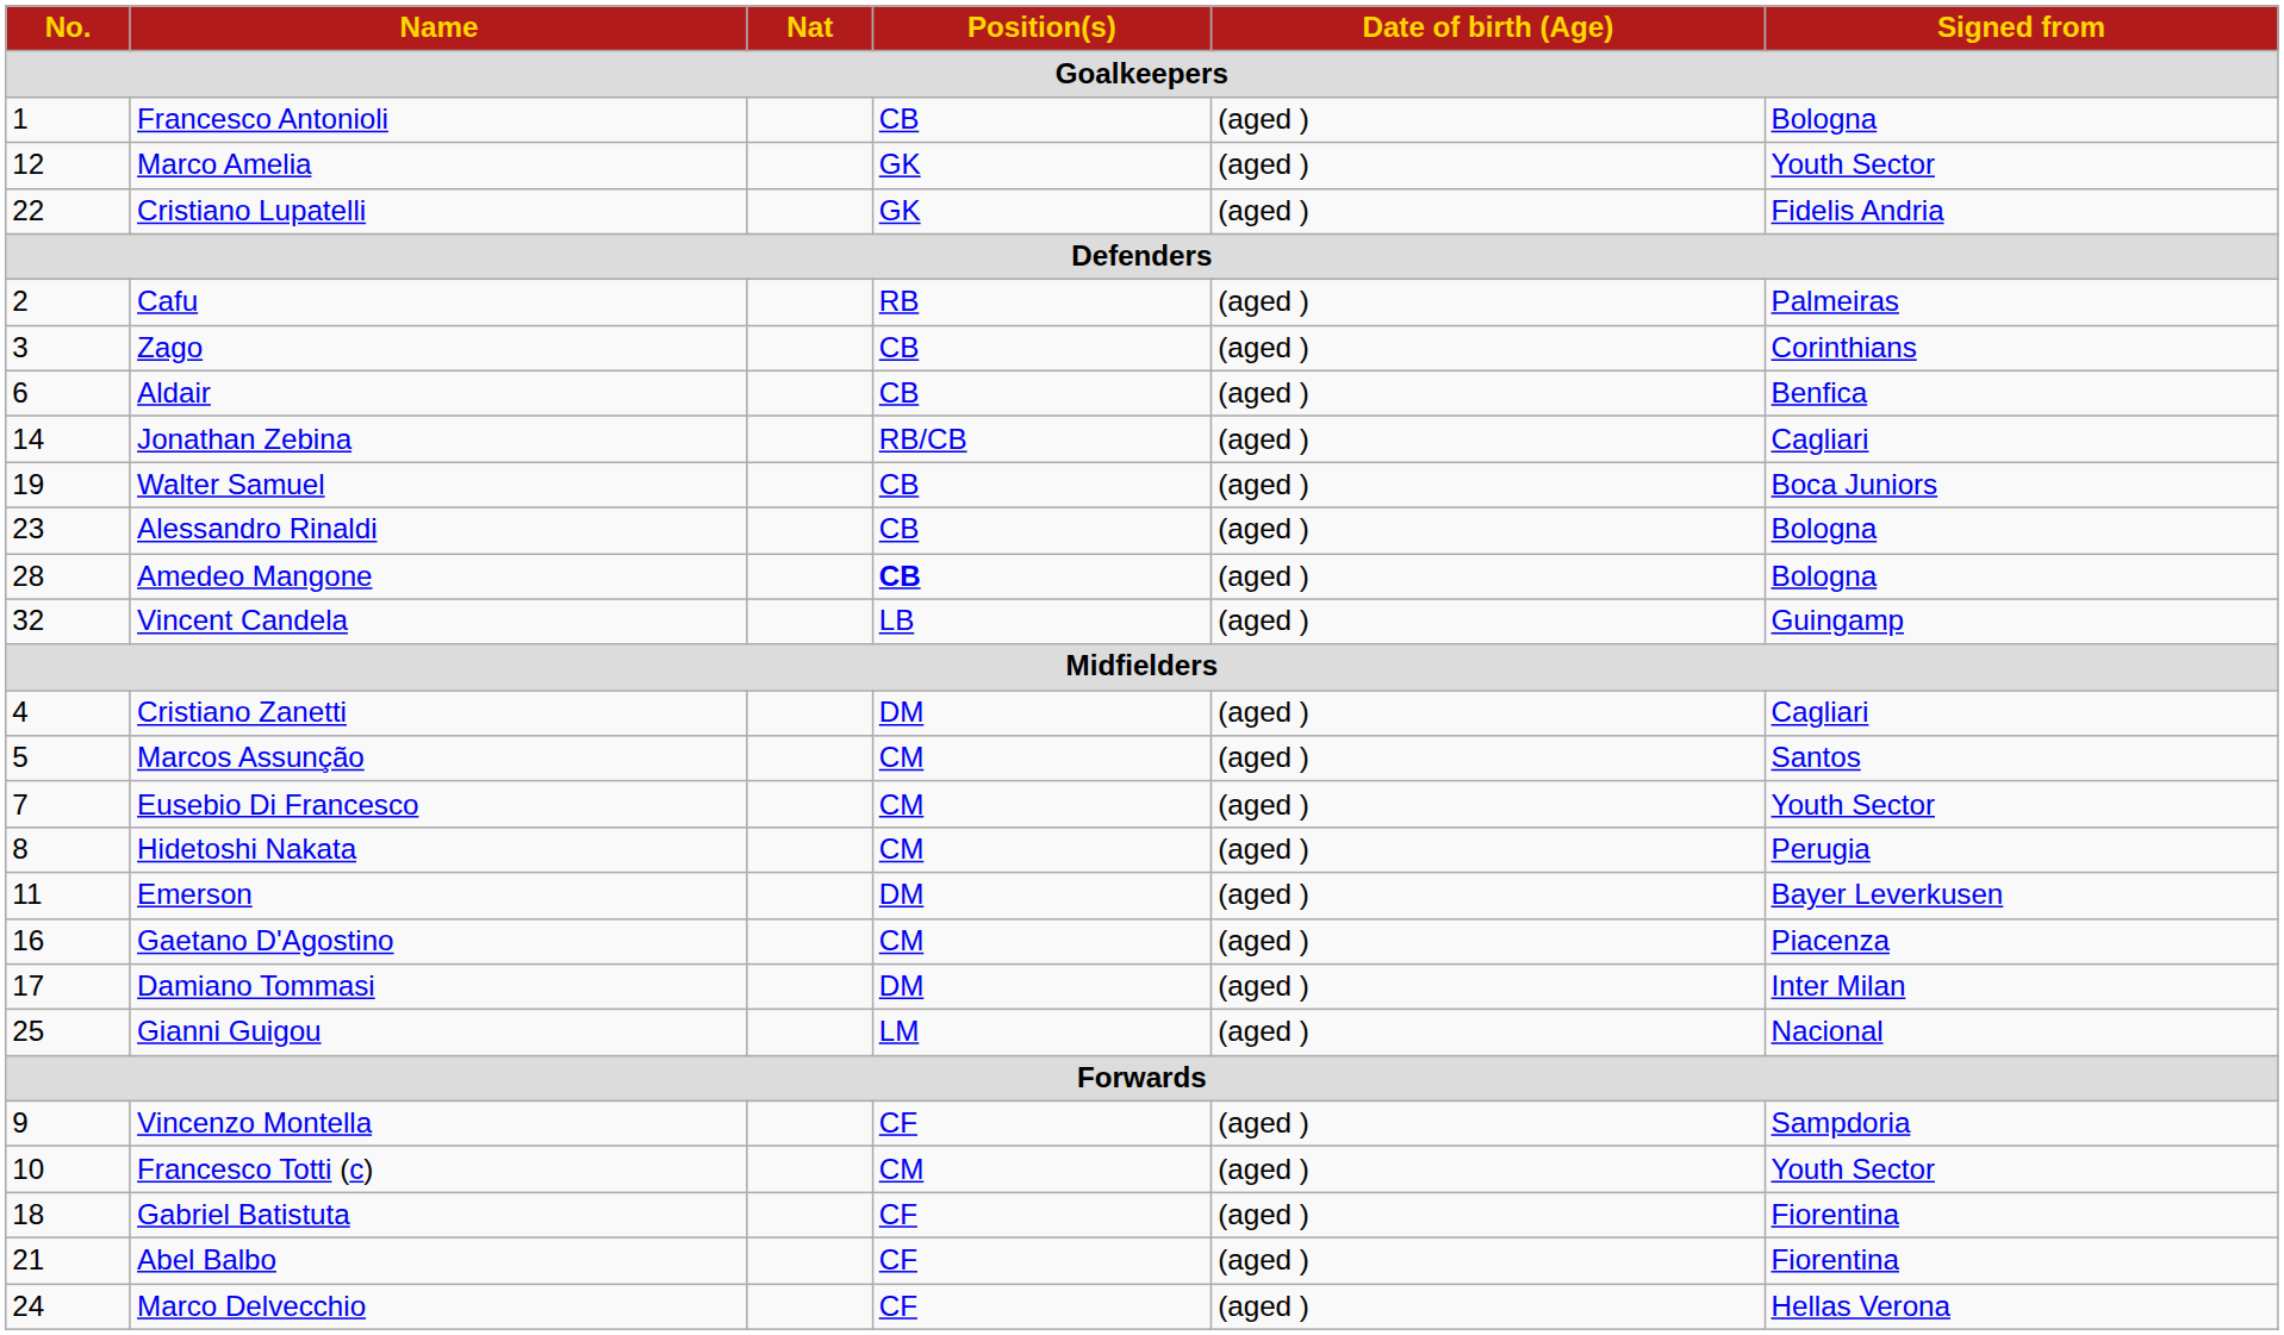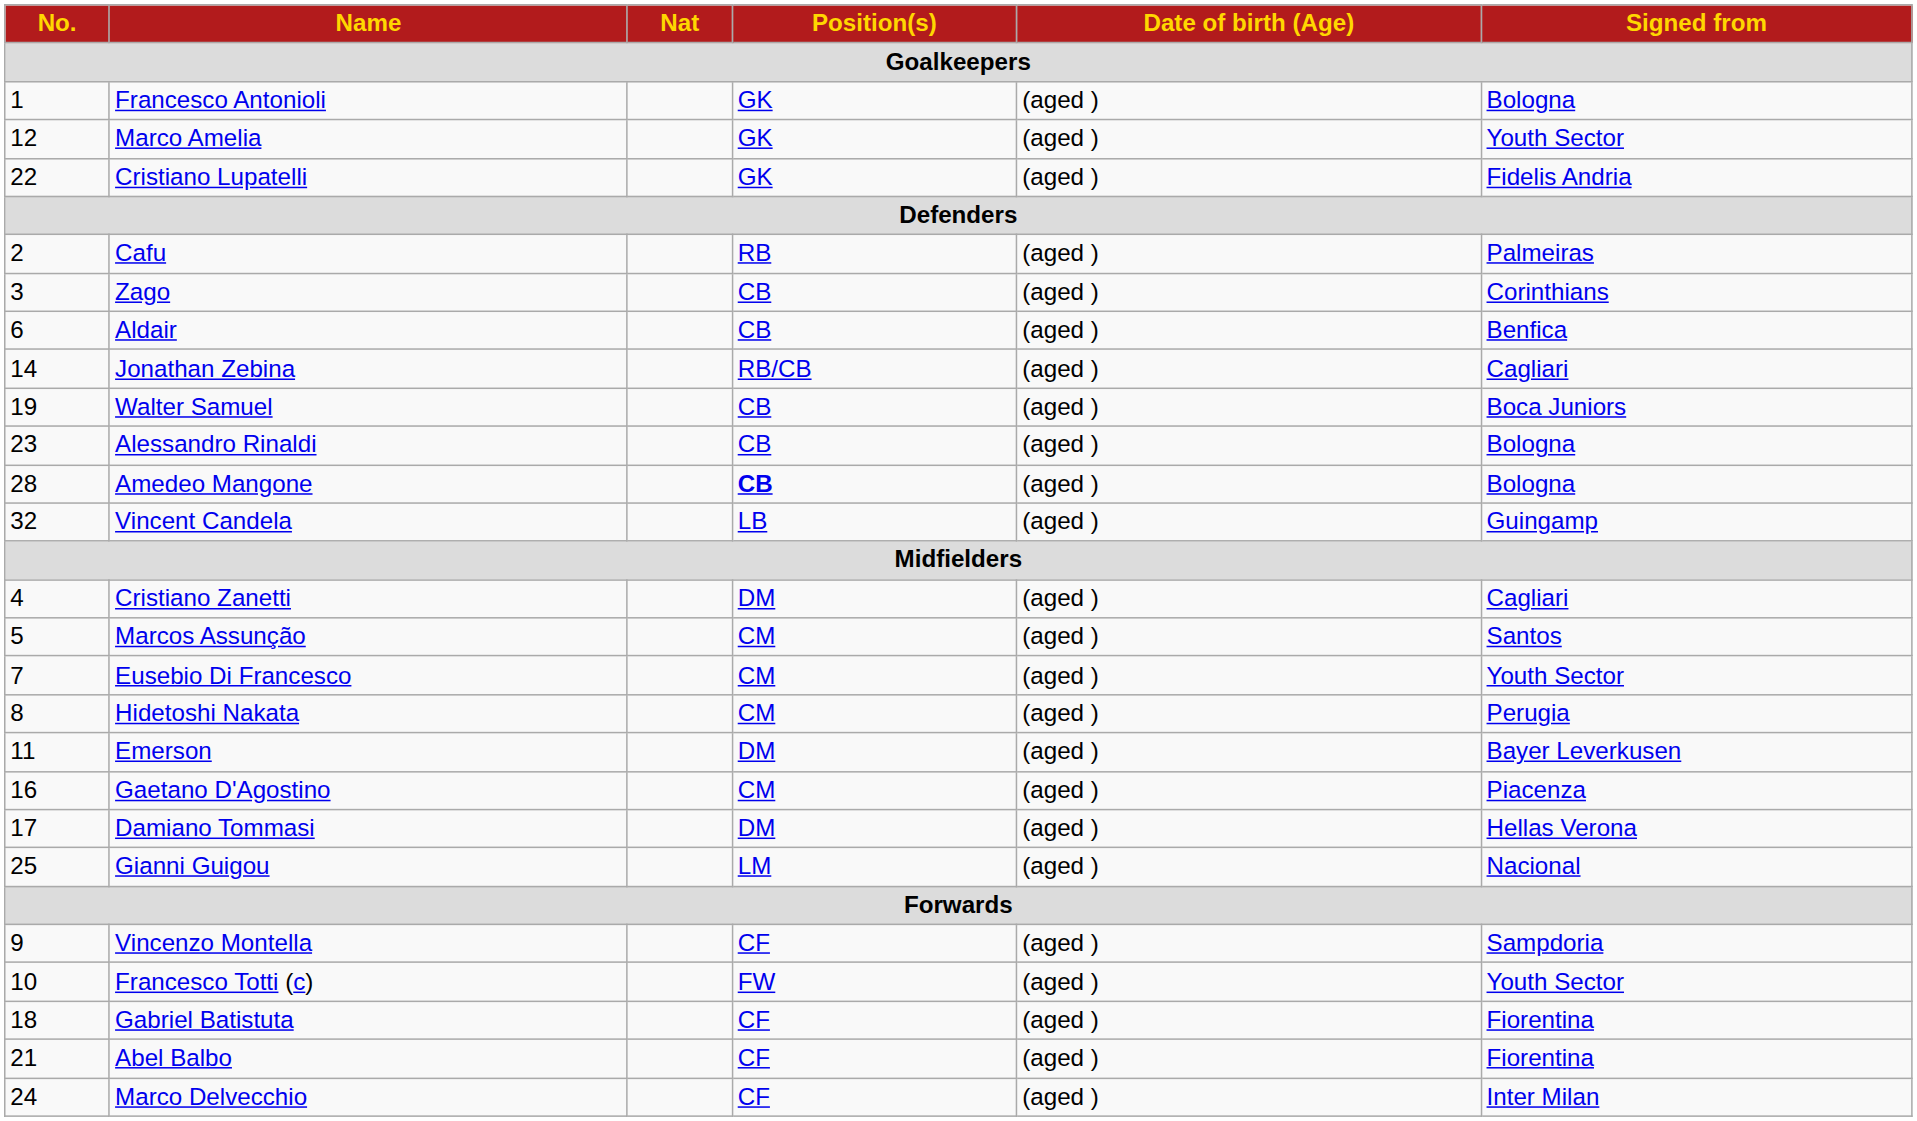 <table class="wikitable" style="text-align:left; font-size:100%; width:100%">
 <tr>
 <th style="background:#B21B1C; color:#FFD700; text-align:center">No.</th>
 <th style="background:#B21B1C; color:#FFD700; text-align:center">Name</th>
 <th style="background:#B21B1C; color:#FFD700; text-align:center">Nat</th>
 <th style="background:#B21B1C; color:#FFD700; text-align:center">Position(s)</th>
 <th style="background:#B21B1C; color:#FFD700; text-align:center">Date of birth (Age)</th>
 <th style="background:#B21B1C; color:#FFD700; text-align:center">Signed from</th>
 </tr>
 <tr>
 <th colspan="25"  style="background:#dcdcdc; text-align:center">Goalkeepers</th>
 </tr>
 <tr>
 <td>1</td>
 <td><a href='#'>Francesco Antonioli</a></td>
 <td></td>
-<td><a href='#'>CB</a></td>
+<td><a href='#'>GK</a></td>
 <td> (aged )</td>
 <td> <a href='#'>Bologna</a></td>
 </tr>
 <tr>
 <td>12</td>
 <td><a href='#'>Marco Amelia</a></td>
 <td></td>
 <td><a href='#'>GK</a></td>
 <td> (aged )</td>
 <td> <a href='#'>Youth Sector</a></td>
 </tr>
 <tr>
 <td>22</td>
 <td><a href='#'>Cristiano Lupatelli</a></td>
 <td></td>
 <td><a href='#'>GK</a></td>
 <td> (aged )</td>
 <td> <a href='#'>Fidelis Andria</a></td>
 </tr>
 <tr>
 <th colspan="25"  style="background:#dcdcdc; text-align:center">Defenders</th>
 </tr>
 <tr>
 <td>2</td>
 <td><a href='#'>Cafu</a></td>
 <td></td>
 <td><a href='#'>RB</a></td>
 <td> (aged )</td>
 <td> <a href='#'>Palmeiras</a></td>
 </tr>
 <tr>
 <td>3</td>
 <td><a href='#'>Zago</a></td>
 <td></td>
 <td><a href='#'>CB</a></td>
 <td> (aged )</td>
 <td> <a href='#'>Corinthians</a></td>
 </tr>
 <tr>
 <td>6</td>
 <td><a href='#'>Aldair</a></td>
 <td></td>
 <td><a href='#'>CB</a></td>
 <td> (aged )</td>
 <td> <a href='#'>Benfica</a></td>
 </tr>
 <tr>
 <td>14</td>
 <td><a href='#'>Jonathan Zebina</a></td>
 <td></td>
 <td><a href='#'>RB/CB</a></td>
 <td> (aged )</td>
 <td> <a href='#'>Cagliari</a></td>
 </tr>
 <tr>
 <td>19</td>
 <td><a href='#'>Walter Samuel</a></td>
 <td></td>
 <td><a href='#'>CB</a></td>
 <td> (aged )</td>
 <td> <a href='#'>Boca Juniors</a></td>
 </tr>
 <tr>
 <td>23</td>
 <td><a href='#'>Alessandro Rinaldi</a></td>
 <td></td>
 <td><a href='#'>CB</a></td>
 <td> (aged )</td>
 <td> <a href='#'>Bologna</a></td>
 </tr>
 <tr>
 <td>28</td>
 <td><a href='#'>Amedeo Mangone</a></td>
 <td></td>
 <td><strong><a href='#'>CB</a></strong></td>
 <td> (aged )</td>
 <td> <a href='#'>Bologna</a></td>
 </tr>
 <tr>
 <td>32</td>
 <td><a href='#'>Vincent Candela</a></td>
 <td></td>
 <td><a href='#'>LB</a></td>
 <td> (aged )</td>
 <td> <a href='#'>Guingamp</a></td>
 </tr>
 <tr>
 <th colspan="25"  style="background:#dcdcdc; text-align:center">Midfielders</th>
 </tr>
 <tr>
 <td>4</td>
 <td><a href='#'>Cristiano Zanetti</a></td>
 <td></td>
 <td><a href='#'>DM</a></td>
 <td> (aged )</td>
 <td> <a href='#'>Cagliari</a></td>
 </tr>
 <tr>
 <td>5</td>
 <td><a href='#'>Marcos Assunção</a></td>
 <td></td>
 <td><a href='#'>CM</a></td>
 <td> (aged )</td>
 <td> <a href='#'>Santos</a></td>
 </tr>
 <tr>
 <td>7</td>
 <td><a href='#'>Eusebio Di Francesco</a></td>
 <td></td>
 <td><a href='#'>CM</a></td>
 <td> (aged )</td>
 <td> <a href='#'>Youth Sector</a></td>
 </tr>
 <tr>
 <td>8</td>
 <td><a href='#'>Hidetoshi Nakata</a></td>
 <td></td>
 <td><a href='#'>CM</a></td>
 <td> (aged )</td>
 <td> <a href='#'>Perugia</a></td>
 </tr>
 <tr>
 <td>11</td>
 <td><a href='#'>Emerson</a></td>
 <td></td>
 <td><a href='#'>DM</a></td>
 <td> (aged )</td>
 <td> <a href='#'>Bayer Leverkusen</a></td>
 </tr>
 <tr>
 <td>16</td>
 <td><a href='#'>Gaetano D'Agostino</a></td>
 <td></td>
 <td><a href='#'>CM</a></td>
 <td> (aged )</td>
 <td> <a href='#'>Piacenza</a></td>
 </tr>
 <tr>
 <td>17</td>
 <td><a href='#'>Damiano Tommasi</a></td>
 <td></td>
 <td><a href='#'>DM</a></td>
 <td> (aged )</td>
-<td> <a href='#'>Inter Milan</a></td>
+<td> <a href='#'>Hellas Verona</a></td>
 </tr>
 <tr>
 <td>25</td>
 <td><a href='#'>Gianni Guigou</a></td>
 <td></td>
 <td><a href='#'>LM</a></td>
 <td> (aged )</td>
 <td> <a href='#'>Nacional</a></td>
 </tr>
 <tr>
 <th colspan="25"  style="background:#dcdcdc; text-align:center">Forwards</th>
 </tr>
 <tr>
 <td>9</td>
 <td><a href='#'>Vincenzo Montella</a></td>
 <td></td>
 <td><a href='#'>CF</a></td>
 <td> (aged )</td>
 <td> <a href='#'>Sampdoria</a></td>
 </tr>
 <tr>
 <td>10</td>
 <td><a href='#'>Francesco Totti</a> (<a href='#'>c</a>)</td>
 <td></td>
-<td><a href='#'>CM</a></td>
+<td><a href='#'>FW</a></td>
 <td> (aged )</td>
 <td> <a href='#'>Youth Sector</a></td>
 </tr>
 <tr>
 <td>18</td>
 <td><a href='#'>Gabriel Batistuta</a></td>
 <td></td>
 <td><a href='#'>CF</a></td>
 <td> (aged )</td>
 <td> <a href='#'>Fiorentina</a></td>
 </tr>
 <tr>
 <td>21</td>
 <td><a href='#'>Abel Balbo</a></td>
 <td></td>
 <td><a href='#'>CF</a></td>
 <td> (aged )</td>
 <td> <a href='#'>Fiorentina</a></td>
 </tr>
 <tr>
 <td>24</td>
 <td><a href='#'>Marco Delvecchio</a></td>
 <td></td>
 <td><a href='#'>CF</a></td>
 <td> (aged )</td>
-<td> <a href='#'>Hellas Verona</a></td>
+<td> <a href='#'>Inter Milan</a></td>
 </tr>
 </table>
